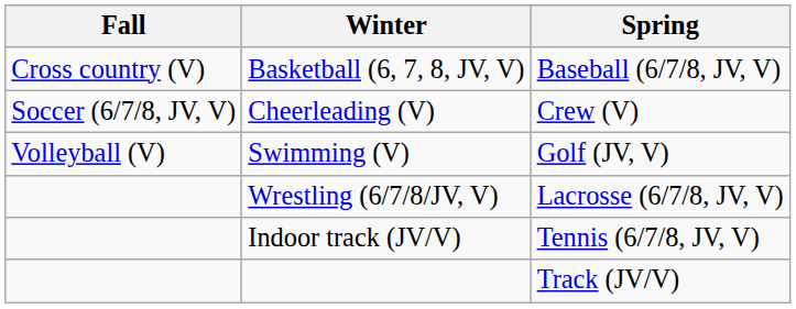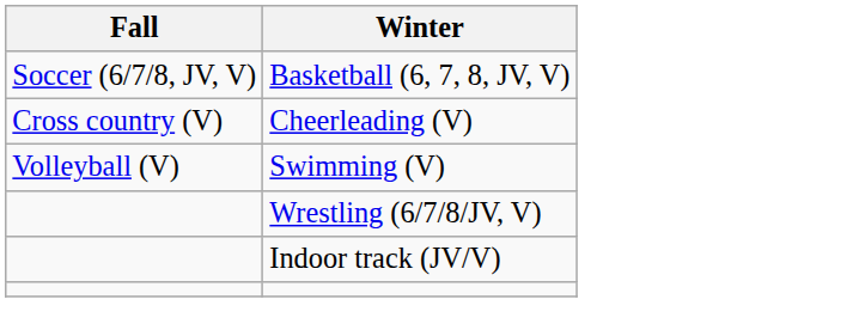 <table class="wikitable">
 <tr>
 <th>Fall</th>
 <th>Winter</th>
-<th>Spring</th>
+</tr>
+<tr>
+<td><a href='#'>Soccer</a> (6/7/8, JV, V)</td>
+<td><a href='#'>Basketball</a> (6, 7, 8, JV, V)</td>
 </tr>
 <tr>
 <td><a href='#'>Cross country</a> (V)</td>
-<td><a href='#'>Basketball</a> (6, 7, 8, JV, V)</td>
-<td><a href='#'>Baseball</a> (6/7/8, JV, V)</td>
-</tr>
-<tr>
-<td><a href='#'>Soccer</a> (6/7/8, JV, V)</td>
 <td><a href='#'>Cheerleading</a> (V)</td>
-<td><a href='#'>Crew</a> (V)</td>
 </tr>
 <tr>
 <td><a href='#'>Volleyball</a> (V)</td>
 <td><a href='#'>Swimming</a> (V)</td>
-<td><a href='#'>Golf</a> (JV, V)</td>
 </tr>
 <tr>
 <td></td>
 <td><a href='#'>Wrestling</a> (6/7/8/JV, V)</td>
-<td><a href='#'>Lacrosse</a> (6/7/8, JV, V)</td>
 </tr>
 <tr>
 <td></td>
 <td>Indoor track (JV/V)</td>
-<td><a href='#'>Tennis</a> (6/7/8, JV, V)</td>
 </tr>
 <tr>
 <td></td>
 <td></td>
-<td><a href='#'>Track</a> (JV/V)</td>
 </tr>
 </table>
